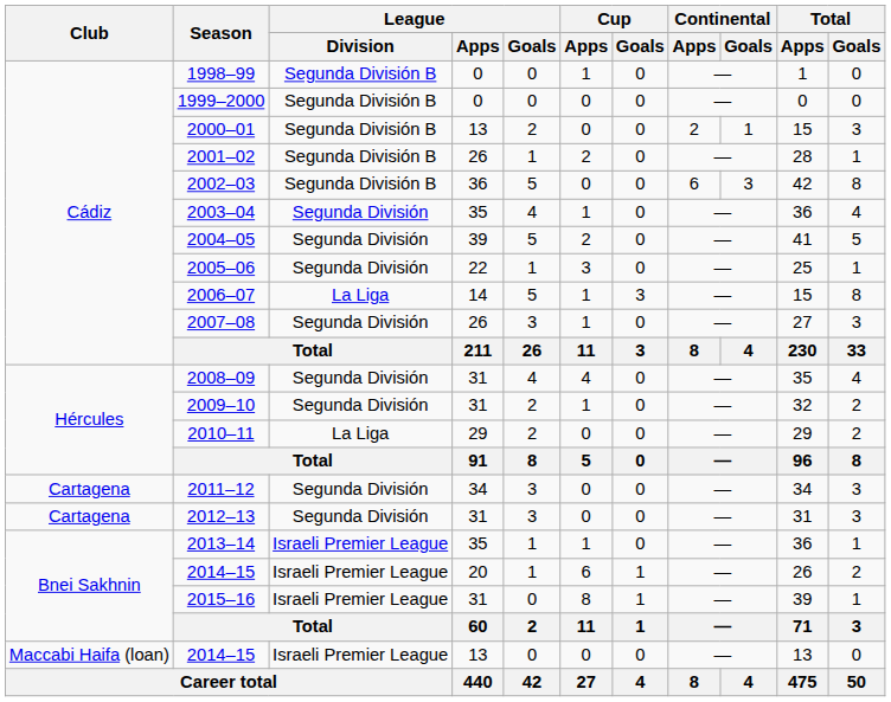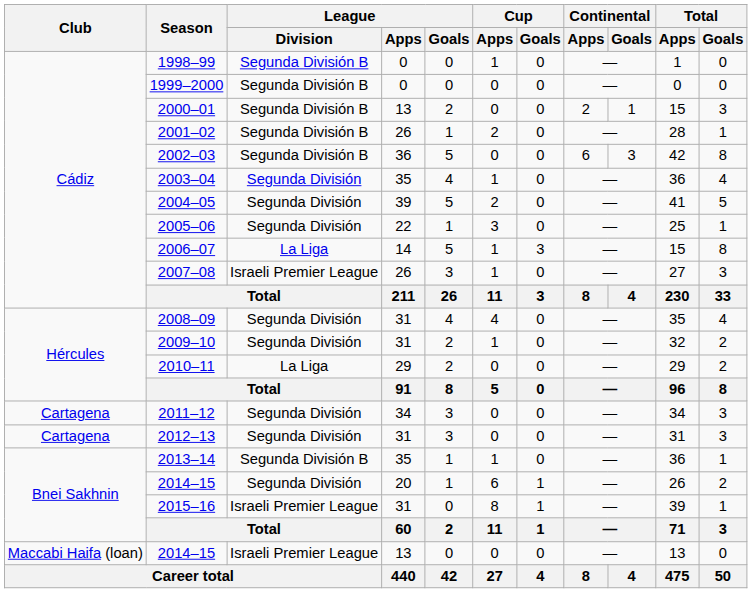 <table class="wikitable" style="text-align: center;">
 <tr>
 <th rowspan="2">Club</th>
 <th rowspan="2">Season</th>
 <th colspan="3">League</th>
 <th colspan="2">Cup</th>
 <th colspan="2">Continental</th>
 <th colspan="2">Total</th>
 </tr>
 <tr>
 <th>Division</th>
 <th>Apps</th>
 <th>Goals</th>
 <th>Apps</th>
 <th>Goals</th>
 <th>Apps</th>
 <th>Goals</th>
 <th>Apps</th>
 <th>Goals</th>
 </tr>
 <tr>
 <td rowspan="11"><a href='#'>Cádiz</a></td>
 <td><a href='#'>1998–99</a></td>
 <td><a href='#'>Segunda División B</a></td>
 <td>0</td>
 <td>0</td>
 <td>1</td>
 <td>0</td>
 <td colspan="2">—</td>
 <td>1</td>
 <td>0</td>
 </tr>
 <tr>
 <td><a href='#'>1999–2000</a></td>
 <td>Segunda División B</td>
 <td>0</td>
 <td>0</td>
 <td>0</td>
 <td>0</td>
 <td colspan="2">—</td>
 <td>0</td>
 <td>0</td>
 </tr>
 <tr>
 <td><a href='#'>2000–01</a></td>
 <td>Segunda División B</td>
 <td>13</td>
 <td>2</td>
 <td>0</td>
 <td>0</td>
 <td>2</td>
 <td>1</td>
 <td>15</td>
 <td>3</td>
 </tr>
 <tr>
 <td><a href='#'>2001–02</a></td>
 <td>Segunda División B</td>
 <td>26</td>
 <td>1</td>
 <td>2</td>
 <td>0</td>
 <td colspan="2">—</td>
 <td>28</td>
 <td>1</td>
 </tr>
 <tr>
 <td><a href='#'>2002–03</a></td>
 <td>Segunda División B</td>
 <td>36</td>
 <td>5</td>
 <td>0</td>
 <td>0</td>
 <td>6</td>
 <td>3</td>
 <td>42</td>
 <td>8</td>
 </tr>
 <tr>
 <td><a href='#'>2003–04</a></td>
 <td><a href='#'>Segunda División</a></td>
 <td>35</td>
 <td>4</td>
 <td>1</td>
 <td>0</td>
 <td colspan="2">—</td>
 <td>36</td>
 <td>4</td>
 </tr>
 <tr>
 <td><a href='#'>2004–05</a></td>
 <td>Segunda División</td>
 <td>39</td>
 <td>5</td>
 <td>2</td>
 <td>0</td>
 <td colspan="2">—</td>
 <td>41</td>
 <td>5</td>
 </tr>
 <tr>
 <td><a href='#'>2005–06</a></td>
 <td>Segunda División</td>
 <td>22</td>
 <td>1</td>
 <td>3</td>
 <td>0</td>
 <td colspan="2">—</td>
 <td>25</td>
 <td>1</td>
 </tr>
 <tr>
 <td><a href='#'>2006–07</a></td>
 <td><a href='#'>La Liga</a></td>
 <td>14</td>
 <td>5</td>
 <td>1</td>
 <td>3</td>
 <td colspan="2">—</td>
 <td>15</td>
 <td>8</td>
 </tr>
 <tr>
 <td><a href='#'>2007–08</a></td>
-<td>Segunda División</td>
+<td>Israeli Premier League</td>
 <td>26</td>
 <td>3</td>
 <td>1</td>
 <td>0</td>
 <td colspan="2">—</td>
 <td>27</td>
 <td>3</td>
 </tr>
 <tr>
 <th colspan="2">Total</th>
 <th>211</th>
 <th>26</th>
 <th>11</th>
 <th>3</th>
 <th>8</th>
 <th>4</th>
 <th>230</th>
 <th>33</th>
 </tr>
 <tr>
 <td rowspan="4"><a href='#'>Hércules</a></td>
 <td><a href='#'>2008–09</a></td>
 <td>Segunda División</td>
 <td>31</td>
 <td>4</td>
 <td>4</td>
 <td>0</td>
 <td colspan="2">—</td>
 <td>35</td>
 <td>4</td>
 </tr>
 <tr>
 <td><a href='#'>2009–10</a></td>
 <td>Segunda División</td>
 <td>31</td>
 <td>2</td>
 <td>1</td>
 <td>0</td>
 <td colspan="2">—</td>
 <td>32</td>
 <td>2</td>
 </tr>
 <tr>
 <td><a href='#'>2010–11</a></td>
 <td>La Liga</td>
 <td>29</td>
 <td>2</td>
 <td>0</td>
 <td>0</td>
 <td colspan="2">—</td>
 <td>29</td>
 <td>2</td>
 </tr>
 <tr>
 <th colspan="2">Total</th>
 <th>91</th>
 <th>8</th>
 <th>5</th>
 <th>0</th>
 <th colspan="2">—</th>
 <th>96</th>
 <th>8</th>
 </tr>
 <tr>
 <td rowspan="1"><a href='#'>Cartagena</a></td>
 <td><a href='#'>2011–12</a></td>
 <td>Segunda División</td>
 <td>34</td>
 <td>3</td>
 <td>0</td>
 <td>0</td>
 <td colspan="2">—</td>
 <td>34</td>
 <td>3</td>
 </tr>
 <tr>
 <td rowspan="1"><a href='#'>Cartagena</a></td>
 <td><a href='#'>2012–13</a></td>
 <td>Segunda División</td>
 <td>31</td>
 <td>3</td>
 <td>0</td>
 <td>0</td>
 <td colspan="2">—</td>
 <td>31</td>
 <td>3</td>
 </tr>
 <tr>
 <td rowspan="4"><a href='#'>Bnei Sakhnin</a></td>
 <td><a href='#'>2013–14</a></td>
-<td><a href='#'>Israeli Premier League</a></td>
+<td>Segunda División B</td>
 <td>35</td>
 <td>1</td>
 <td>1</td>
 <td>0</td>
 <td colspan="2">—</td>
 <td>36</td>
 <td>1</td>
 </tr>
 <tr>
 <td><a href='#'>2014–15</a></td>
-<td>Israeli Premier League</td>
+<td>Segunda División</td>
 <td>20</td>
 <td>1</td>
 <td>6</td>
 <td>1</td>
 <td colspan="2">—</td>
 <td>26</td>
 <td>2</td>
 </tr>
 <tr>
 <td><a href='#'>2015–16</a></td>
 <td>Israeli Premier League</td>
 <td>31</td>
 <td>0</td>
 <td>8</td>
 <td>1</td>
 <td colspan="2">—</td>
 <td>39</td>
 <td>1</td>
 </tr>
 <tr>
 <th colspan="2">Total</th>
 <th>60</th>
 <th>2</th>
 <th>11</th>
 <th>1</th>
 <th colspan="2">—</th>
 <th>71</th>
 <th>3</th>
 </tr>
 <tr>
 <td><a href='#'>Maccabi Haifa</a> (loan)</td>
 <td><a href='#'>2014–15</a></td>
 <td>Israeli Premier League</td>
 <td>13</td>
 <td>0</td>
 <td>0</td>
 <td>0</td>
 <td colspan="2">—</td>
 <td>13</td>
 <td>0</td>
 </tr>
 <tr>
 <th colspan="3">Career total</th>
 <th>440</th>
 <th>42</th>
 <th>27</th>
 <th>4</th>
 <th>8</th>
 <th>4</th>
 <th>475</th>
 <th>50</th>
 </tr>
 </table>
